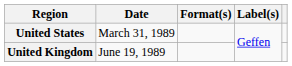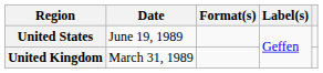 <table class="wikitable plainrowheaders">
 <tr>
 <th scope="col">Region</th>
 <th scope="col">Date</th>
 <th scope="col">Format(s)</th>
 <th scope="col">Label(s)</th>
 <th scope="col"></th>
 </tr>
 <tr>
 <th scope="row">United States</th>
-<td>March 31, 1989</td>
+<td>June 19, 1989</td>
 <td></td>
 <td rowspan="2"><a href='#'>Geffen</a></td>
 <td></td>
 </tr>
 <tr>
 <th scope="row">United Kingdom</th>
-<td>June 19, 1989</td>
+<td>March 31, 1989</td>
 <td></td>
 <td></td>
 </tr>
 </table>
